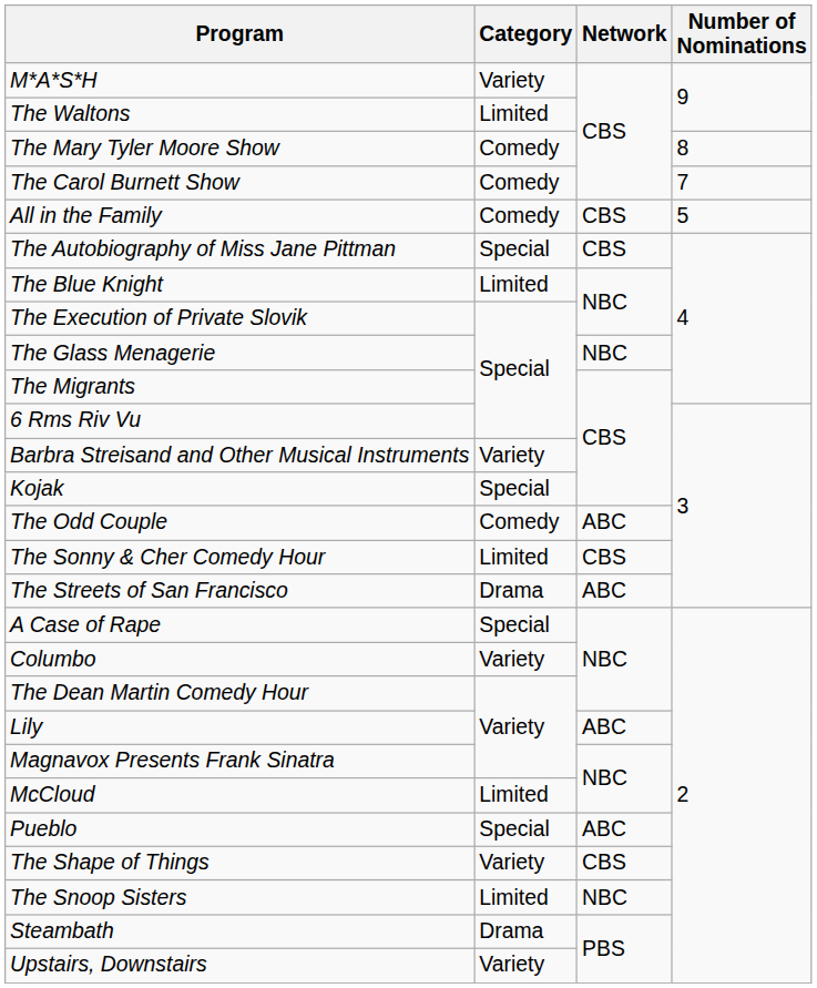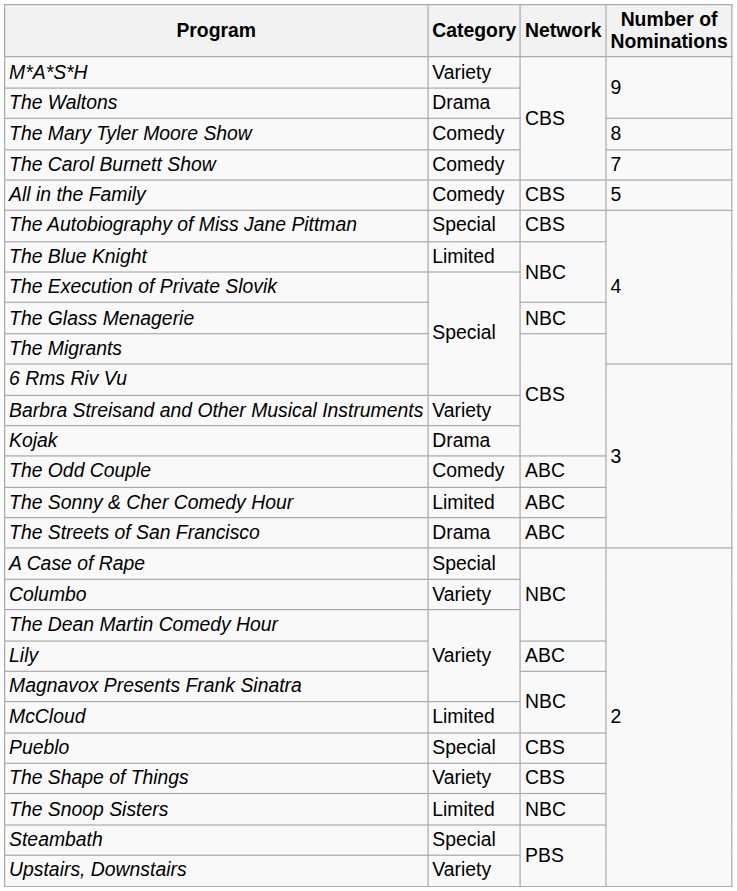 <table class="wikitable">
 <tr>
 <th>Program</th>
 <th>Category</th>
 <th>Network</th>
 <th>Number of<br>Nominations</th>
 </tr>
 <tr>
 <td><em>M*A*S*H</em></td>
 <td>Variety</td>
 <td rowspan="4">CBS</td>
 <td rowspan="2">9</td>
 </tr>
 <tr>
 <td><em>The Waltons</em></td>
-<td>Limited</td>
+<td>Drama</td>
 </tr>
 <tr>
 <td><em>The Mary Tyler Moore Show</em></td>
 <td>Comedy</td>
 <td>8</td>
 </tr>
 <tr>
 <td><em>The Carol Burnett Show</em></td>
 <td>Comedy</td>
 <td>7</td>
 </tr>
 <tr>
 <td><em>All in the Family</em></td>
 <td>Comedy</td>
 <td>CBS</td>
 <td>5</td>
 </tr>
 <tr>
 <td><em>The Autobiography of Miss Jane Pittman</em></td>
 <td>Special</td>
 <td>CBS</td>
 <td rowspan="5">4</td>
 </tr>
 <tr>
 <td><em>The Blue Knight</em></td>
 <td>Limited</td>
 <td rowspan="2">NBC</td>
 </tr>
 <tr>
 <td><em>The Execution of Private Slovik</em></td>
 <td rowspan="4">Special</td>
 </tr>
 <tr>
 <td><em>The Glass Menagerie</em></td>
 <td>NBC</td>
 </tr>
 <tr>
 <td><em>The Migrants</em></td>
 <td rowspan="4">CBS</td>
 </tr>
 <tr>
 <td><em>6 Rms Riv Vu</em></td>
 <td rowspan="6">3</td>
 </tr>
 <tr>
 <td><em>Barbra Streisand and Other Musical Instruments</em></td>
 <td>Variety</td>
 </tr>
 <tr>
 <td><em>Kojak</em></td>
-<td>Special</td>
+<td>Drama</td>
 </tr>
 <tr>
 <td><em>The Odd Couple</em></td>
 <td>Comedy</td>
 <td>ABC</td>
 </tr>
 <tr>
 <td><em>The Sonny & Cher Comedy Hour</em></td>
 <td>Limited</td>
-<td>CBS</td>
+<td>ABC</td>
 </tr>
 <tr>
 <td><em>The Streets of San Francisco</em></td>
 <td>Drama</td>
 <td>ABC</td>
 </tr>
 <tr>
 <td><em>A Case of Rape</em></td>
 <td>Special</td>
 <td rowspan="3">NBC</td>
 <td rowspan="11">2</td>
 </tr>
 <tr>
 <td><em>Columbo</em></td>
 <td>Variety</td>
 </tr>
 <tr>
 <td><em>The Dean Martin Comedy Hour</em></td>
 <td rowspan="3">Variety</td>
 </tr>
 <tr>
 <td><em>Lily</em></td>
 <td>ABC</td>
 </tr>
 <tr>
 <td><em>Magnavox Presents Frank Sinatra</em></td>
 <td rowspan="2">NBC</td>
 </tr>
 <tr>
 <td><em>McCloud</em></td>
 <td>Limited</td>
 </tr>
 <tr>
 <td><em>Pueblo</em></td>
 <td>Special</td>
-<td>ABC</td>
+<td>CBS</td>
 </tr>
 <tr>
 <td><em>The Shape of Things</em></td>
 <td>Variety</td>
 <td>CBS</td>
 </tr>
 <tr>
 <td><em>The Snoop Sisters</em></td>
 <td>Limited</td>
 <td>NBC</td>
 </tr>
 <tr>
 <td><em>Steambath</em></td>
-<td>Drama</td>
+<td>Special</td>
 <td rowspan="2">PBS</td>
 </tr>
 <tr>
 <td><em>Upstairs, Downstairs</em></td>
 <td>Variety</td>
 </tr>
 </table>
